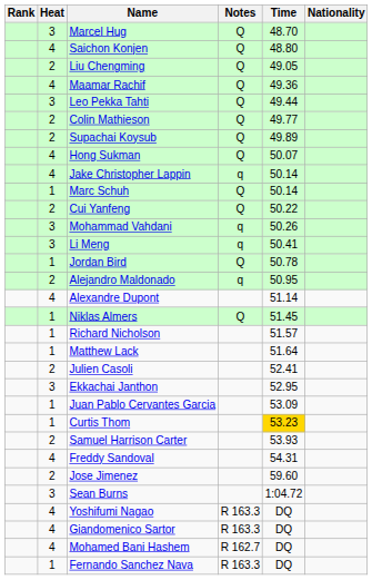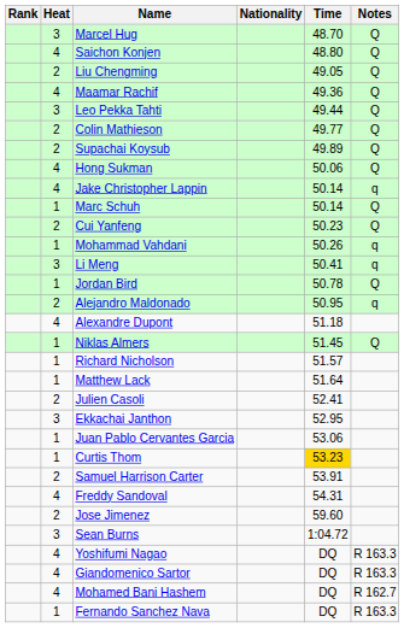 <table class="wikitable sortable" style="text-align:center">
 <tr>
 <th>Rank</th>
 <th>Heat</th>
 <th>Name</th>
+<th>Nationality</th>
+<th>Time</th>
 <th>Notes</th>
-<th>Time</th>
-<th>Nationality</th>
 </tr>
 <tr style="background:#cfc;">
 <td></td>
 <td>3</td>
 <td align=left><a href='#'>Marcel Hug</a></td>
+<td align=left></td>
+<td>48.70</td>
 <td>Q</td>
-<td>48.70</td>
-<td align=left></td>
 </tr>
 <tr style="background:#cfc;">
 <td></td>
 <td>4</td>
 <td align=left><a href='#'>Saichon Konjen</a></td>
+<td align=left></td>
+<td>48.80</td>
 <td>Q</td>
-<td>48.80</td>
-<td align=left></td>
 </tr>
 <tr style="background:#cfc;">
 <td></td>
 <td>2</td>
 <td align=left><a href='#'>Liu Chengming</a></td>
+<td align=left></td>
+<td>49.05</td>
 <td>Q</td>
-<td>49.05</td>
-<td align=left></td>
 </tr>
 <tr style="background:#cfc;">
 <td></td>
 <td>4</td>
 <td align=left><a href='#'>Maamar Rachif</a></td>
+<td align=left></td>
+<td>49.36</td>
 <td>Q</td>
-<td>49.36</td>
-<td align=left></td>
 </tr>
 <tr style="background:#cfc;">
 <td></td>
 <td>3</td>
 <td align=left><a href='#'>Leo Pekka Tahti</a></td>
+<td align=left></td>
+<td>49.44</td>
 <td>Q</td>
-<td>49.44</td>
-<td align=left></td>
 </tr>
 <tr style="background:#cfc;">
 <td></td>
 <td>2</td>
 <td align=left><a href='#'>Colin Mathieson</a></td>
+<td align=left></td>
+<td>49.77</td>
 <td>Q</td>
-<td>49.77</td>
-<td align=left></td>
 </tr>
 <tr style="background:#cfc;">
 <td></td>
 <td>2</td>
 <td align=left><a href='#'>Supachai Koysub</a></td>
+<td align=left></td>
+<td>49.89</td>
 <td>Q</td>
-<td>49.89</td>
-<td align=left></td>
 </tr>
 <tr style="background:#cfc;">
 <td></td>
 <td>4</td>
 <td align=left><a href='#'>Hong Sukman</a></td>
+<td align=left></td>
+<td>50.06</td>
 <td>Q</td>
-<td>50.07</td>
-<td align=left></td>
 </tr>
 <tr style="background:#cfc;">
 <td></td>
 <td>4</td>
 <td align=left><a href='#'>Jake Christopher Lappin</a></td>
+<td align=left></td>
+<td>50.14</td>
 <td>q</td>
-<td>50.14</td>
-<td align=left></td>
 </tr>
 <tr style="background:#cfc;">
 <td></td>
 <td>1</td>
 <td align=left><a href='#'>Marc Schuh</a></td>
+<td align=left></td>
+<td>50.14</td>
 <td>Q</td>
-<td>50.14</td>
-<td align=left></td>
 </tr>
 <tr style="background:#cfc;">
 <td></td>
 <td>2</td>
 <td align=left><a href='#'>Cui Yanfeng</a></td>
+<td align=left></td>
+<td>50.23</td>
 <td>Q</td>
-<td>50.22</td>
-<td align=left></td>
 </tr>
 <tr style="background:#cfc;">
 <td></td>
-<td>3</td>
+<td>1</td>
 <td align=left><a href='#'>Mohammad Vahdani</a></td>
+<td align=left></td>
+<td>50.26</td>
 <td>q</td>
-<td>50.26</td>
-<td align=left></td>
 </tr>
 <tr style="background:#cfc;">
 <td></td>
 <td>3</td>
 <td align=left><a href='#'>Li Meng</a></td>
+<td align=left></td>
+<td>50.41</td>
 <td>q</td>
-<td>50.41</td>
-<td align=left></td>
 </tr>
 <tr style="background:#cfc;">
 <td></td>
 <td>1</td>
 <td align=left><a href='#'>Jordan Bird</a></td>
+<td align=left></td>
+<td>50.78</td>
 <td>Q</td>
-<td>50.78</td>
-<td align=left></td>
 </tr>
 <tr style="background:#cfc;">
 <td></td>
 <td>2</td>
 <td align=left><a href='#'>Alejandro Maldonado</a></td>
+<td align=left></td>
+<td>50.95</td>
 <td>q</td>
-<td>50.95</td>
-<td align=left></td>
 </tr>
 <tr>
 <td></td>
 <td>4</td>
 <td align=left><a href='#'>Alexandre Dupont</a></td>
+<td align=left></td>
+<td>51.18</td>
 <td></td>
-<td>51.14</td>
-<td align=left></td>
 </tr>
 <tr style="background:#cfc;">
 <td></td>
 <td>1</td>
 <td align=left><a href='#'>Niklas Almers</a></td>
+<td align=left></td>
+<td>51.45</td>
 <td>Q</td>
-<td>51.45</td>
-<td align=left></td>
 </tr>
 <tr>
 <td></td>
 <td>1</td>
 <td align=left><a href='#'>Richard Nicholson</a></td>
+<td align=left></td>
+<td>51.57</td>
 <td></td>
-<td>51.57</td>
-<td align=left></td>
 </tr>
 <tr>
 <td></td>
 <td>1</td>
 <td align=left><a href='#'>Matthew Lack</a></td>
+<td align=left></td>
+<td>51.64</td>
 <td></td>
-<td>51.64</td>
-<td align=left></td>
 </tr>
 <tr>
 <td></td>
 <td>2</td>
 <td align=left><a href='#'>Julien Casoli</a></td>
+<td align=left></td>
+<td>52.41</td>
 <td></td>
-<td>52.41</td>
-<td align=left></td>
 </tr>
 <tr>
 <td></td>
 <td>3</td>
 <td align=left><a href='#'>Ekkachai Janthon</a></td>
+<td align=left></td>
+<td>52.95</td>
 <td></td>
-<td>52.95</td>
-<td align=left></td>
 </tr>
 <tr>
 <td></td>
 <td>1</td>
 <td align=left><a href='#'>Juan Pablo Cervantes Garcia</a></td>
+<td align=left></td>
+<td>53.06</td>
 <td></td>
-<td>53.09</td>
-<td align=left></td>
 </tr>
 <tr>
 <td></td>
 <td>1</td>
 <td align=left><a href='#'>Curtis Thom</a></td>
+<td align=left></td>
+<td style="background: gold;">53.23</td>
 <td></td>
-<td style="background: gold;">53.23</td>
-<td align=left></td>
 </tr>
 <tr>
 <td></td>
 <td>2</td>
 <td align=left><a href='#'>Samuel Harrison Carter</a></td>
+<td align=left></td>
+<td>53.91</td>
 <td></td>
-<td>53.93</td>
-<td align=left></td>
 </tr>
 <tr>
 <td></td>
 <td>4</td>
 <td align=left><a href='#'>Freddy Sandoval</a></td>
+<td align=left></td>
+<td>54.31</td>
 <td></td>
-<td>54.31</td>
-<td align=left></td>
 </tr>
 <tr>
 <td></td>
 <td>2</td>
 <td align=left><a href='#'>Jose Jimenez</a></td>
+<td align=left></td>
+<td>59.60</td>
 <td></td>
-<td>59.60</td>
-<td align=left></td>
 </tr>
 <tr>
 <td></td>
 <td>3</td>
 <td align=left><a href='#'>Sean Burns</a></td>
+<td align=left></td>
+<td>1:04.72</td>
 <td></td>
-<td>1:04.72</td>
-<td align=left></td>
 </tr>
 <tr>
 <td></td>
 <td>4</td>
 <td align=left><a href='#'>Yoshifumi Nagao</a></td>
+<td align=left></td>
+<td>DQ</td>
 <td>R 163.3</td>
-<td>DQ</td>
-<td align=left></td>
 </tr>
 <tr>
 <td></td>
 <td>4</td>
 <td align=left><a href='#'>Giandomenico Sartor</a></td>
+<td align=left></td>
+<td>DQ</td>
 <td>R 163.3</td>
-<td>DQ</td>
-<td align=left></td>
 </tr>
 <tr>
 <td></td>
 <td>4</td>
 <td align=left><a href='#'>Mohamed Bani Hashem</a></td>
+<td align=left></td>
+<td>DQ</td>
 <td>R 162.7</td>
-<td>DQ</td>
-<td align=left></td>
 </tr>
 <tr>
 <td></td>
 <td>1</td>
 <td align=left><a href='#'>Fernando Sanchez Nava</a></td>
+<td align=left></td>
+<td>DQ</td>
 <td>R 163.3</td>
-<td>DQ</td>
-<td align=left></td>
 </tr>
 </table>
